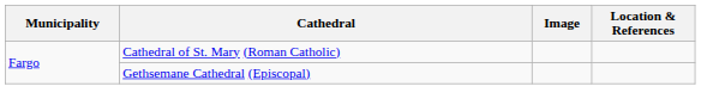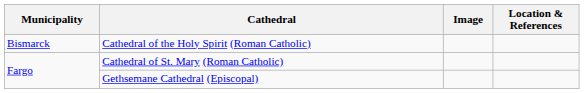 <table width=65% class="wikitable">
 <tr>
 <th width = 10%>Municipality</th>
 <th width = 40%>Cathedral</th>
 <th width = 5%>Image</th>
 <th width = 10%>Location & References</th>
+</tr>
+<tr>
+<td><a href='#'>Bismarck</a></td>
+<td><a href='#'>Cathedral of the Holy Spirit</a> <a href='#'>(Roman Catholic)</a></td>
+<td></td>
+<td><small></small><br></td>
 </tr>
 <tr>
 <td rowspan=2><a href='#'>Fargo</a></td>
 <td><a href='#'>Cathedral of St. Mary</a> <a href='#'>(Roman Catholic)</a></td>
 <td></td>
 <td><small></small><br></td>
 </tr>
 <tr>
 <td><a href='#'>Gethsemane Cathedral</a> <a href='#'>(Episcopal)</a></td>
 <td></td>
 <td><small></small><br></td>
 </tr>
 </table>
